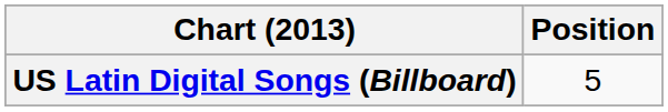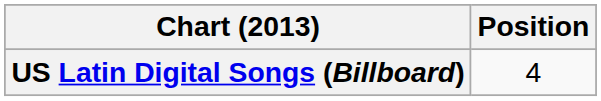 <table class="wikitable plainrowheaders">
 <tr>
 <th>Chart (2013)</th>
 <th>Position</th>
 </tr>
 <tr>
 <th scope="row">US <a href='#'>Latin Digital Songs</a> (<em>Billboard</em>)</th>
-<td align="center">5</td>
+<td align="center">4</td>
 </tr>
 </table>
